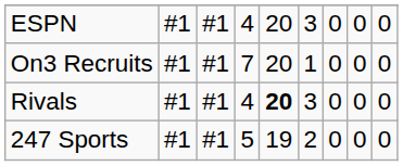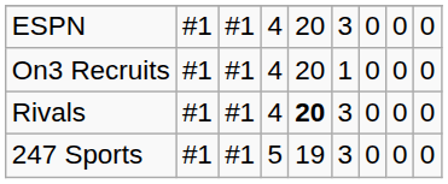 <table class="wikitable">
 <tr>
 </tr>
 <tr>
 <td>ESPN </td>
 <td>#1</td>
 <td>#1</td>
 <td>4</td>
 <td>20</td>
 <td>3</td>
 <td>0</td>
 <td>0</td>
 <td>0</td>
 </tr>
 <tr>
 <td>On3 Recruits </td>
 <td>#1</td>
 <td>#1</td>
-<td>7</td>
+<td>4</td>
 <td>20</td>
 <td>1</td>
 <td>0</td>
 <td>0</td>
 <td>0</td>
 </tr>
 <tr>
 <td>Rivals </td>
 <td>#1</td>
 <td>#1</td>
 <td>4</td>
 <td><strong>20</strong></td>
 <td>3</td>
 <td>0</td>
 <td>0</td>
 <td>0</td>
 </tr>
 <tr>
 <td>247 Sports </td>
 <td>#1</td>
 <td>#1</td>
 <td>5</td>
 <td>19</td>
-<td>2</td>
+<td>3</td>
 <td>0</td>
 <td>0</td>
 <td>0</td>
 </tr>
 </table>
